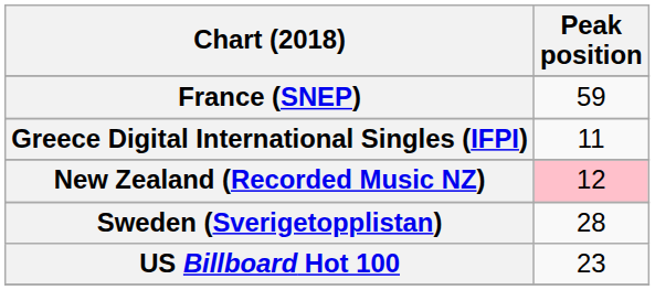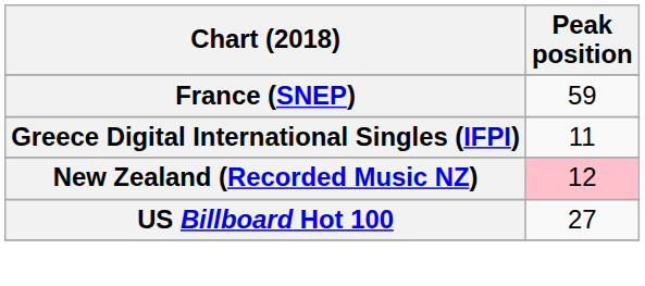 <table class="wikitable sortable plainrowheaders" style="text-align:center">
 <tr>
 <th scope="col">Chart (2018)</th>
 <th scope="col">Peak<br> position</th>
 </tr>
 <tr>
 </tr>
 <tr>
 </tr>
 <tr>
 </tr>
 <tr>
 </tr>
 <tr>
 </tr>
 <tr>
 <th scope="row">France (<a href='#'>SNEP</a>)</th>
 <td>59</td>
 </tr>
 <tr>
 </tr>
 <tr>
 <th scope="row">Greece Digital International Singles (<a href='#'>IFPI</a>)</th>
 <td>11</td>
 </tr>
 <tr>
 </tr>
 <tr>
 </tr>
 <tr>
 </tr>
 <tr>
 </tr>
 <tr>
 <th scope="row">New Zealand (<a href='#'>Recorded Music NZ</a>)</th>
 <td style="background: pink;">12</td>
 </tr>
 <tr>
 </tr>
 <tr>
 </tr>
 <tr>
 </tr>
 <tr>
-<th scope="row">Sweden (<a href='#'>Sverigetopplistan</a>)</th>
-<td>28</td>
-</tr>
-<tr>
 <th scope="row">US <a href='#'><em>Billboard</em> Hot 100</a></th>
-<td>23</td>
+<td>27</td>
 </tr>
 <tr>
 </tr>
 </table>
